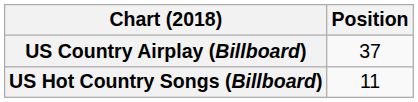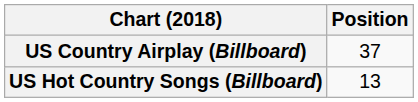 <table class="wikitable sortable plainrowheaders" style="text-align:center">
 <tr>
 <th scope="col">Chart (2018)</th>
 <th scope="col">Position</th>
 </tr>
 <tr>
 <th scope="row">US Country Airplay (<em>Billboard</em>)</th>
 <td>37</td>
 </tr>
 <tr>
 <th scope="row">US Hot Country Songs (<em>Billboard</em>)</th>
-<td>11</td>
+<td>13</td>
 </tr>
 </table>
